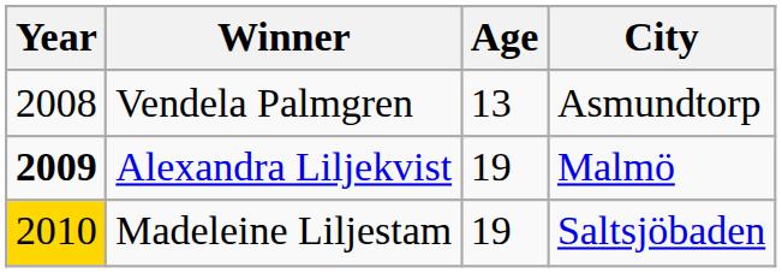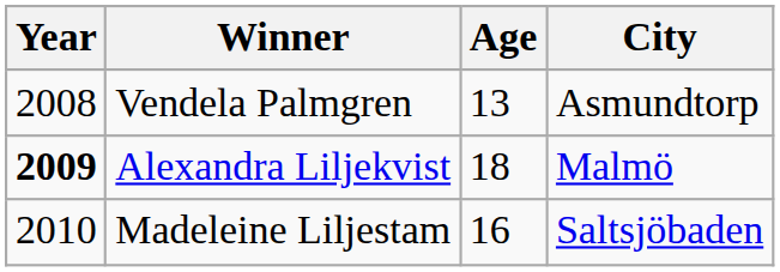 <table class="wikitable">
 <tr>
 <th>Year</th>
 <th>Winner</th>
 <th>Age</th>
 <th>City</th>
 </tr>
 <tr>
 <td>2008</td>
 <td>Vendela Palmgren</td>
 <td>13</td>
 <td>Asmundtorp</td>
 </tr>
 <tr>
 <td><strong>2009</strong></td>
 <td><a href='#'>Alexandra Liljekvist</a></td>
-<td>19</td>
+<td>18</td>
 <td><a href='#'>Malmö</a></td>
 </tr>
 <tr>
-<td style="background: gold;">2010</td>
+<td>2010</td>
 <td>Madeleine Liljestam</td>
-<td>19</td>
+<td>16</td>
 <td><a href='#'>Saltsjöbaden</a></td>
 </tr>
 </table>
